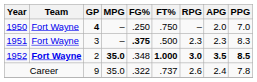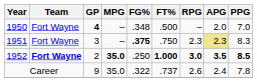 <table class="wikitable sortable" style="font-size:95%; text-align:right;">
 <tr>
 <th>Year</th>
 <th>Team</th>
 <th>GP</th>
 <th>MPG</th>
 <th>FG%</th>
 <th>FT%</th>
 <th>RPG</th>
 <th>APG</th>
 <th>PPG</th>
 </tr>
 <tr>
 <td style="text-align:left;"><a href='#'>1950</a></td>
 <td style="text-align:left;"><a href='#'>Fort Wayne</a></td>
 <td><strong>4</strong></td>
 <td>–</td>
-<td>.250</td>
-<td>.750</td>
+<td>.348</td>
+<td>.500</td>
 <td>–</td>
 <td>2.0</td>
 <td>7.0</td>
 </tr>
 <tr>
 <td style="text-align:left;"><a href='#'>1951</a></td>
 <td style="text-align:left;"><a href='#'>Fort Wayne</a></td>
 <td>3</td>
 <td>–</td>
 <td><strong>.375</strong></td>
-<td>.500</td>
+<td>.750</td>
 <td>2.3</td>
-<td>2.3</td>
+<td style="background: khaki;">2.3</td>
 <td>8.3</td>
 </tr>
 <tr>
 <td style="text-align:left;"><a href='#'>1952</a></td>
 <td style="text-align:left;"><strong><a href='#'>Fort Wayne</a></strong></td>
 <td>2</td>
 <td><strong>35.0</strong></td>
-<td>.348</td>
+<td>.250</td>
 <td><strong>1.000</strong></td>
 <td><strong>3.0</strong></td>
 <td><strong>3.5</strong></td>
 <td><strong>8.5</strong></td>
 </tr>
 <tr class="sortbottom">
 <td style="text-align:center;" colspan="2">Career</td>
 <td>9</td>
 <td>35.0</td>
 <td>.322</td>
 <td>.737</td>
 <td>2.6</td>
 <td>2.4</td>
 <td>7.8</td>
 </tr>
 <tr>
 </tr>
 </table>
